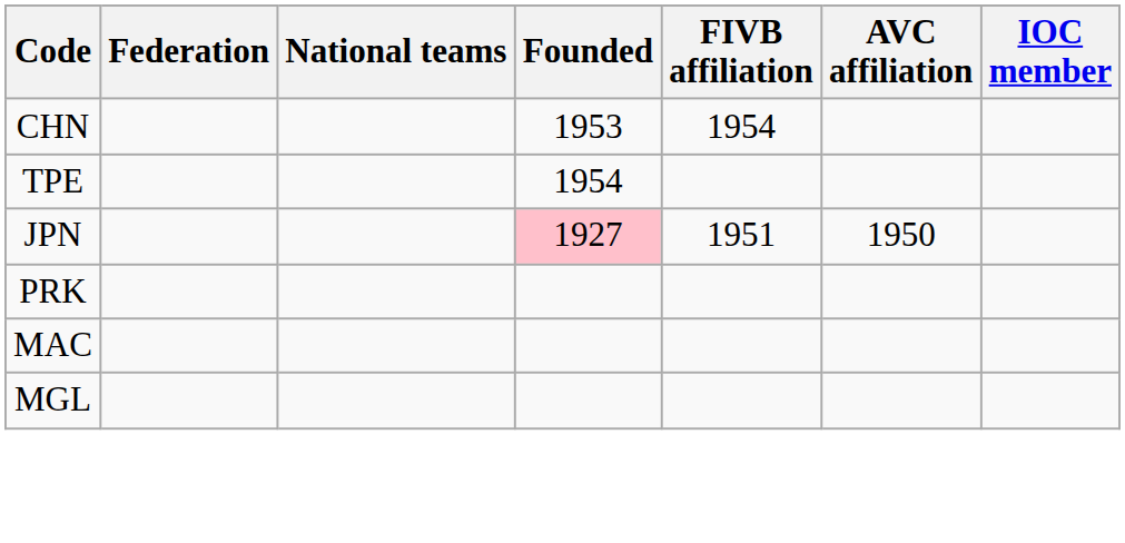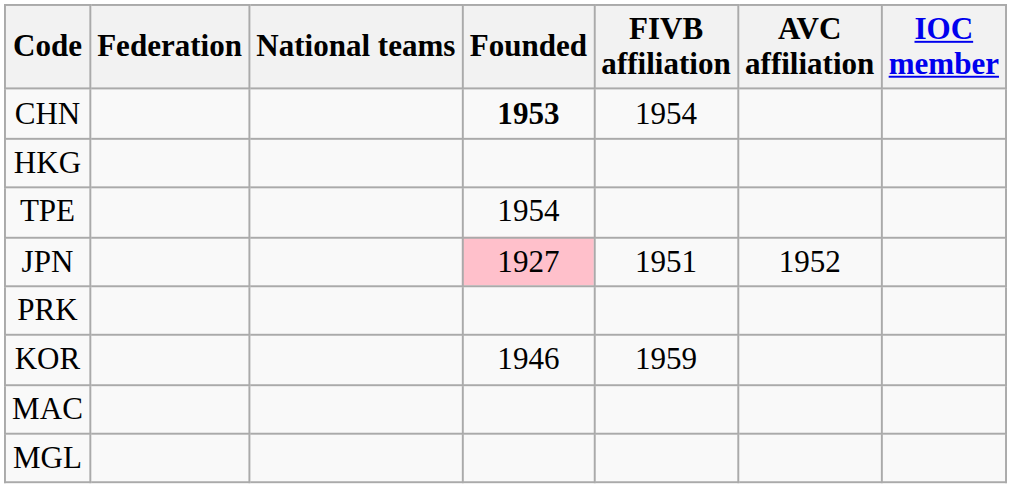 <table class="wikitable sortable" style="text-align:center">
 <tr>
 <th>Code</th>
 <th>Federation</th>
 <th class="unsortable">National teams</th>
 <th>Founded</th>
 <th>FIVB<br>affiliation</th>
 <th>AVC<br>affiliation</th>
 <th><a href='#'>IOC</a><br><a href='#'>member</a></th>
 </tr>
 <tr>
 <td>CHN</td>
 <td style="text-align:left"></td>
 <td></td>
-<td>1953</td>
+<td><strong>1953</strong></td>
 <td>1954</td>
+<td></td>
+<td></td>
+</tr>
+<tr>
+<td>HKG</td>
+<td style="text-align:left"></td>
+<td></td>
+<td></td>
+<td></td>
 <td></td>
 <td></td>
 </tr>
 <tr>
 <td>TPE</td>
 <td style="text-align:left"></td>
 <td></td>
 <td>1954</td>
 <td></td>
 <td></td>
 <td></td>
 </tr>
 <tr>
 <td>JPN</td>
 <td style="text-align:left"></td>
 <td></td>
 <td style="background: pink;">1927</td>
 <td>1951</td>
-<td>1950</td>
+<td>1952</td>
 <td></td>
 </tr>
 <tr>
 <td>PRK</td>
 <td style="text-align:left"></td>
 <td></td>
 <td></td>
 <td></td>
+<td></td>
+<td></td>
+</tr>
+<tr>
+<td>KOR</td>
+<td style="text-align:left"></td>
+<td></td>
+<td>1946</td>
+<td>1959</td>
 <td></td>
 <td></td>
 </tr>
 <tr>
 <td>MAC</td>
 <td style="text-align:left"></td>
 <td></td>
 <td></td>
 <td></td>
 <td></td>
 <td></td>
 </tr>
 <tr>
 <td>MGL</td>
 <td style="text-align:left"></td>
 <td></td>
 <td></td>
 <td></td>
 <td></td>
 <td></td>
 </tr>
 </table>
